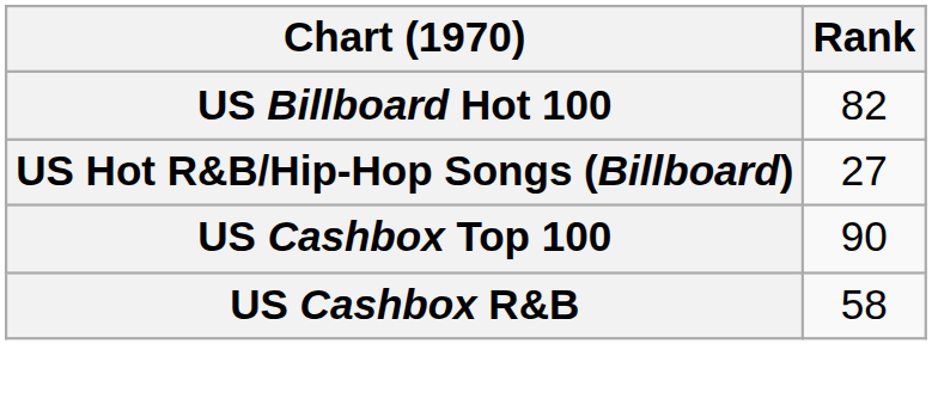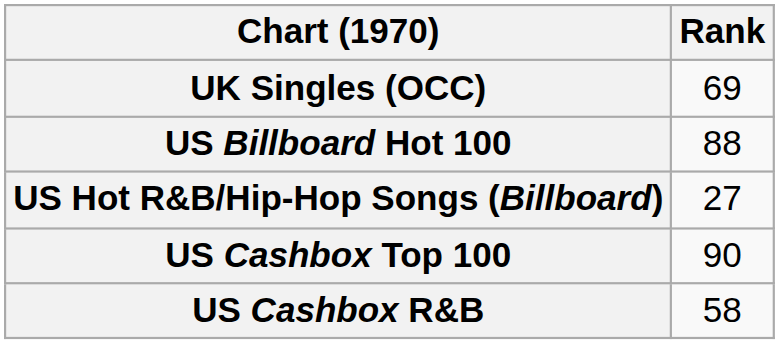 <table class="wikitable sortable plainrowheaders">
 <tr>
 <th align="left">Chart (1970)</th>
 <th style="text-align:center;">Rank</th>
 </tr>
 <tr>
+<th scope="row">UK Singles (OCC)</th>
+<td style="text-align:center;">69</td>
+</tr>
+<tr>
 <th scope="row">US <em>Billboard</em> Hot 100</th>
-<td style="text-align:center;">82</td>
+<td style="text-align:center;">88</td>
 </tr>
 <tr>
 <th scope="row">US Hot R&B/Hip-Hop Songs (<em>Billboard</em>)</th>
 <td style="text-align:center;">27</td>
 </tr>
 <tr>
 <th scope="row">US <em>Cashbox</em> Top 100</th>
 <td style="text-align:center;">90</td>
 </tr>
 <tr>
 <th scope="row">US <em>Cashbox</em> R&B</th>
 <td style="text-align:center;">58</td>
 </tr>
 </table>
